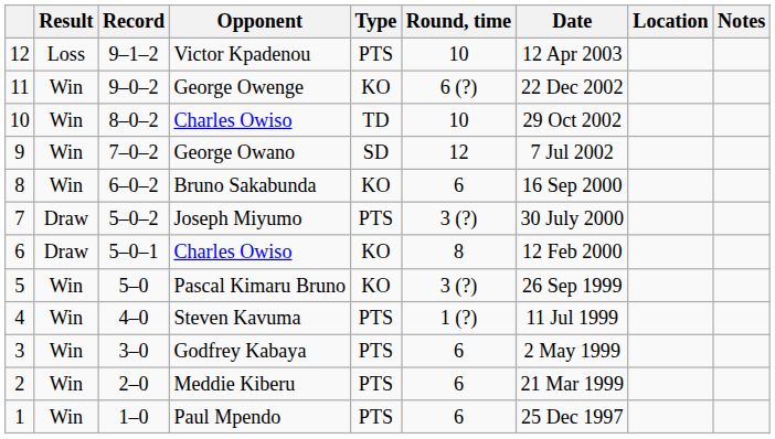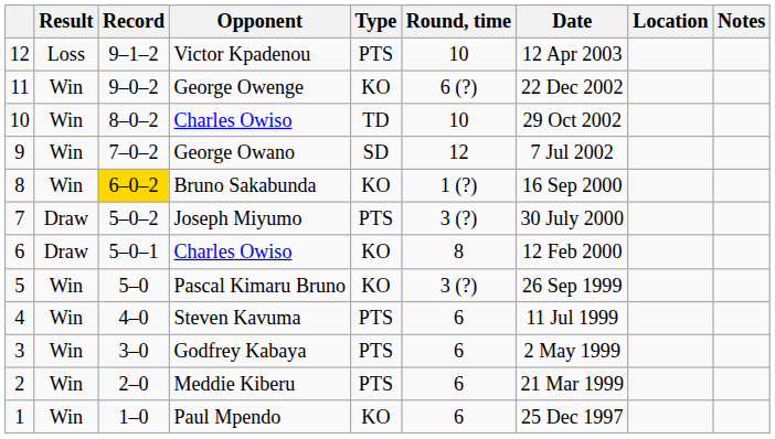 <table class="wikitable" style="text-align:center; font-size:95%">
 <tr>
 <th></th>
 <th>Result</th>
 <th>Record</th>
 <th>Opponent</th>
 <th>Type</th>
 <th>Round, time</th>
 <th>Date</th>
 <th>Location</th>
 <th>Notes</th>
 </tr>
 <tr>
 <td>12</td>
 <td>Loss</td>
 <td>9–1–2</td>
 <td align=left> Victor Kpadenou</td>
 <td>PTS</td>
 <td>10</td>
 <td>12 Apr 2003</td>
 <td align=left></td>
 <td align=left></td>
 </tr>
 <tr>
 <td>11</td>
 <td>Win</td>
 <td>9–0–2</td>
 <td align=left> George Owenge</td>
 <td>KO</td>
 <td>6 (?)</td>
 <td>22 Dec 2002</td>
 <td align=left></td>
 <td align=left></td>
 </tr>
 <tr>
 <td>10</td>
 <td>Win</td>
 <td>8–0–2</td>
 <td align=left> <a href='#'>Charles Owiso</a></td>
 <td>TD</td>
 <td>10</td>
 <td>29 Oct 2002</td>
 <td align=left></td>
 <td align=left></td>
 </tr>
 <tr>
 <td>9</td>
 <td>Win</td>
 <td>7–0–2</td>
 <td align=left> George Owano</td>
 <td>SD</td>
 <td>12</td>
 <td>7 Jul 2002</td>
 <td align=left></td>
 <td align=left></td>
 </tr>
 <tr>
 <td>8</td>
 <td>Win</td>
-<td>6–0–2</td>
+<td style="background: gold;">6–0–2</td>
 <td align=left> Bruno Sakabunda</td>
 <td>KO</td>
-<td>6</td>
+<td>1 (?)</td>
 <td>16 Sep 2000</td>
 <td align=left></td>
 <td align=left></td>
 </tr>
 <tr>
 <td>7</td>
 <td>Draw</td>
 <td>5–0–2</td>
 <td align=left> Joseph Miyumo</td>
 <td>PTS</td>
 <td>3 (?)</td>
 <td>30 July 2000</td>
 <td align=left></td>
 <td align=left></td>
 </tr>
 <tr>
 <td>6</td>
 <td>Draw</td>
 <td>5–0–1</td>
 <td align=left> <a href='#'>Charles Owiso</a></td>
 <td>KO</td>
 <td>8</td>
 <td>12 Feb 2000</td>
 <td align=left></td>
 <td></td>
 </tr>
 <tr>
 <td>5</td>
 <td>Win</td>
 <td>5–0</td>
 <td align=left> Pascal Kimaru Bruno</td>
 <td>KO</td>
 <td>3 (?)</td>
 <td>26 Sep 1999</td>
 <td align=left></td>
 <td align=left></td>
 </tr>
 <tr>
 <td>4</td>
 <td>Win</td>
 <td>4–0</td>
 <td align=left> Steven Kavuma</td>
 <td>PTS</td>
-<td>1 (?)</td>
+<td>6</td>
 <td>11 Jul 1999</td>
 <td align=left></td>
 <td></td>
 </tr>
 <tr>
 <td>3</td>
 <td>Win</td>
 <td>3–0</td>
 <td align=left> Godfrey Kabaya</td>
 <td>PTS</td>
 <td>6</td>
 <td>2 May 1999</td>
 <td align=left></td>
 <td></td>
 </tr>
 <tr>
 <td>2</td>
 <td>Win</td>
 <td>2–0</td>
 <td align=left> Meddie Kiberu</td>
 <td>PTS</td>
 <td>6</td>
 <td>21 Mar 1999</td>
 <td align=left></td>
 <td></td>
 </tr>
 <tr>
 <td>1</td>
 <td>Win</td>
 <td>1–0</td>
 <td align=left> Paul Mpendo</td>
-<td>PTS</td>
+<td>KO</td>
 <td>6</td>
 <td>25 Dec 1997</td>
 <td align=left></td>
 <td></td>
 </tr>
 </table>
